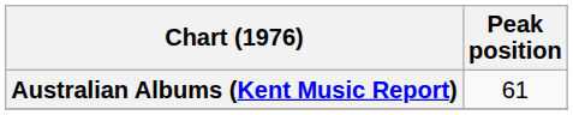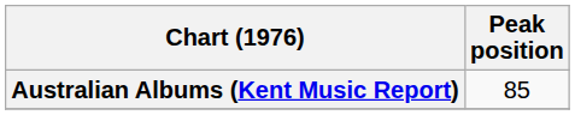 <table class="wikitable plainrowheaders sortable" style="text-align:center;">
 <tr>
 <th>Chart (1976)</th>
 <th>Peak<br>position</th>
 </tr>
 <tr>
 <th scope="row">Australian Albums (<a href='#'>Kent Music Report</a>)</th>
-<td style="text-align:center;">61</td>
+<td style="text-align:center;">85</td>
 </tr>
 <tr>
 </tr>
 <tr>
 </tr>
 <tr>
 </tr>
 <tr>
 </tr>
 </table>
